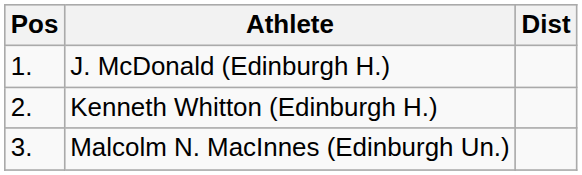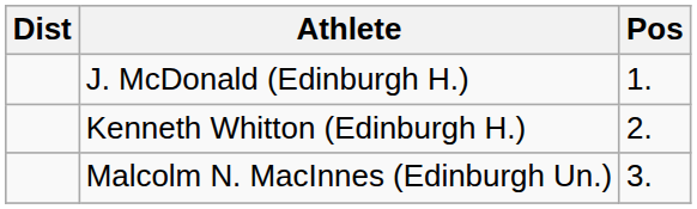 <table class="wikitable">
 <tr>
+<th>Dist</th>
+<th>Athlete</th>
 <th>Pos</th>
-<th>Athlete</th>
-<th>Dist</th>
 </tr>
 <tr>
+<td></td>
+<td>J. McDonald (Edinburgh H.)</td>
 <td>1.</td>
-<td>J. McDonald (Edinburgh H.)</td>
-<td></td>
 </tr>
 <tr>
+<td></td>
+<td>Kenneth Whitton (Edinburgh H.)</td>
 <td>2.</td>
-<td>Kenneth Whitton (Edinburgh H.)</td>
-<td></td>
 </tr>
 <tr>
+<td></td>
+<td>Malcolm N. MacInnes (Edinburgh Un.)</td>
 <td>3.</td>
-<td>Malcolm N. MacInnes (Edinburgh Un.)</td>
-<td></td>
 </tr>
 </table>
